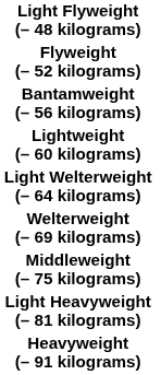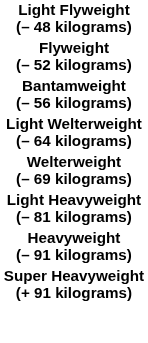 <table>
 <tr align="center">
 <td><strong>Light Flyweight<br>(– 48 kilograms)</strong></td>
 <td align="left"></td>
 <td align="left"></td>
 <td align="left"><br></td>
 </tr>
 <tr align="center">
 <td><strong>Flyweight<br>(– 52 kilograms)</strong></td>
 <td align="left"></td>
 <td align="left"></td>
 <td align="left"><br></td>
 </tr>
 <tr align="center">
 <td><strong>Bantamweight<br>(– 56 kilograms)</strong></td>
 <td align="left"></td>
 <td align="left"></td>
 <td align="left"><br></td>
 </tr>
 <tr align="center">
-<td><strong>Lightweight<br>(– 60 kilograms)</strong></td>
-<td align="left"></td>
-<td align="left"></td>
-<td align="left"><br></td>
-</tr>
-<tr align="center">
 <td><strong>Light Welterweight<br>(– 64 kilograms)</strong></td>
 <td align="left"></td>
 <td align="left"></td>
 <td align="left"><br></td>
 </tr>
 <tr align="center">
 <td><strong>Welterweight<br>(– 69 kilograms)</strong></td>
-<td align="left"></td>
-<td align="left"></td>
-<td align="left"><br></td>
-</tr>
-<tr align="center">
-<td><strong>Middleweight<br>(– 75 kilograms)</strong></td>
 <td align="left"></td>
 <td align="left"></td>
 <td align="left"><br></td>
 </tr>
 <tr align="center">
 <td><strong>Light Heavyweight<br>(– 81 kilograms)</strong></td>
 <td align="left"></td>
 <td align="left"></td>
 <td align="left"><br></td>
 </tr>
 <tr align="center">
 <td><strong>Heavyweight<br>(– 91 kilograms)</strong></td>
 <td align="left"></td>
 <td align="left"></td>
 <td align="left"><br></td>
 </tr>
+<tr align="center">
+<td><strong>Super Heavyweight<br>(+ 91 kilograms)</strong></td>
+<td align="left"></td>
+<td align="left"></td>
+<td align="left"><br></td>
+</tr>
 </table>
